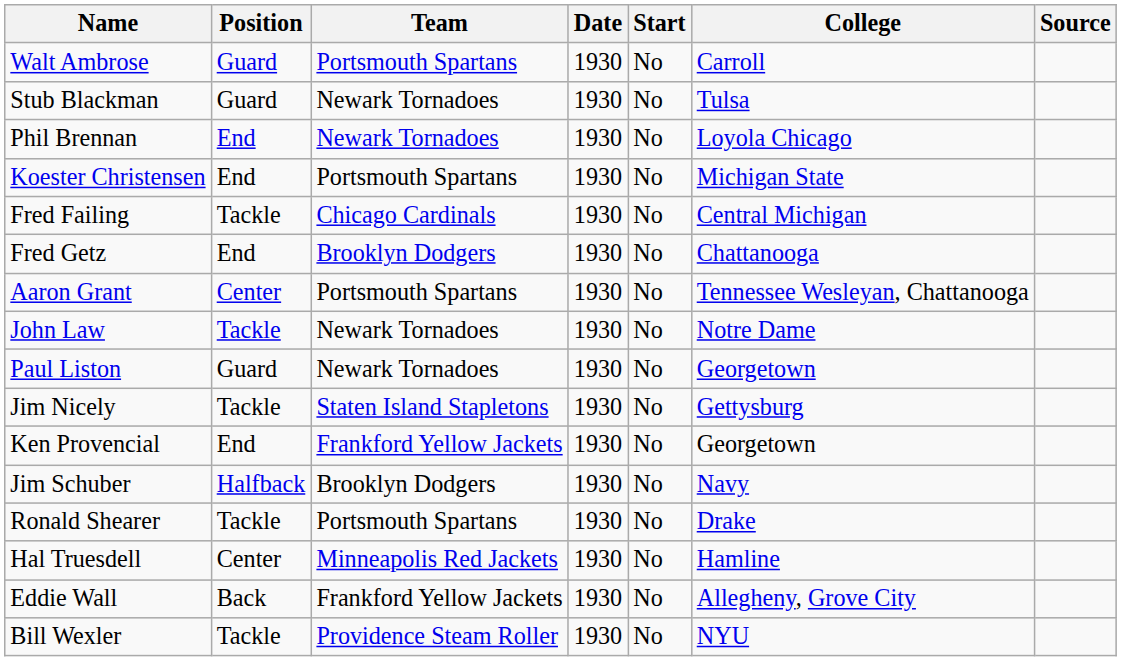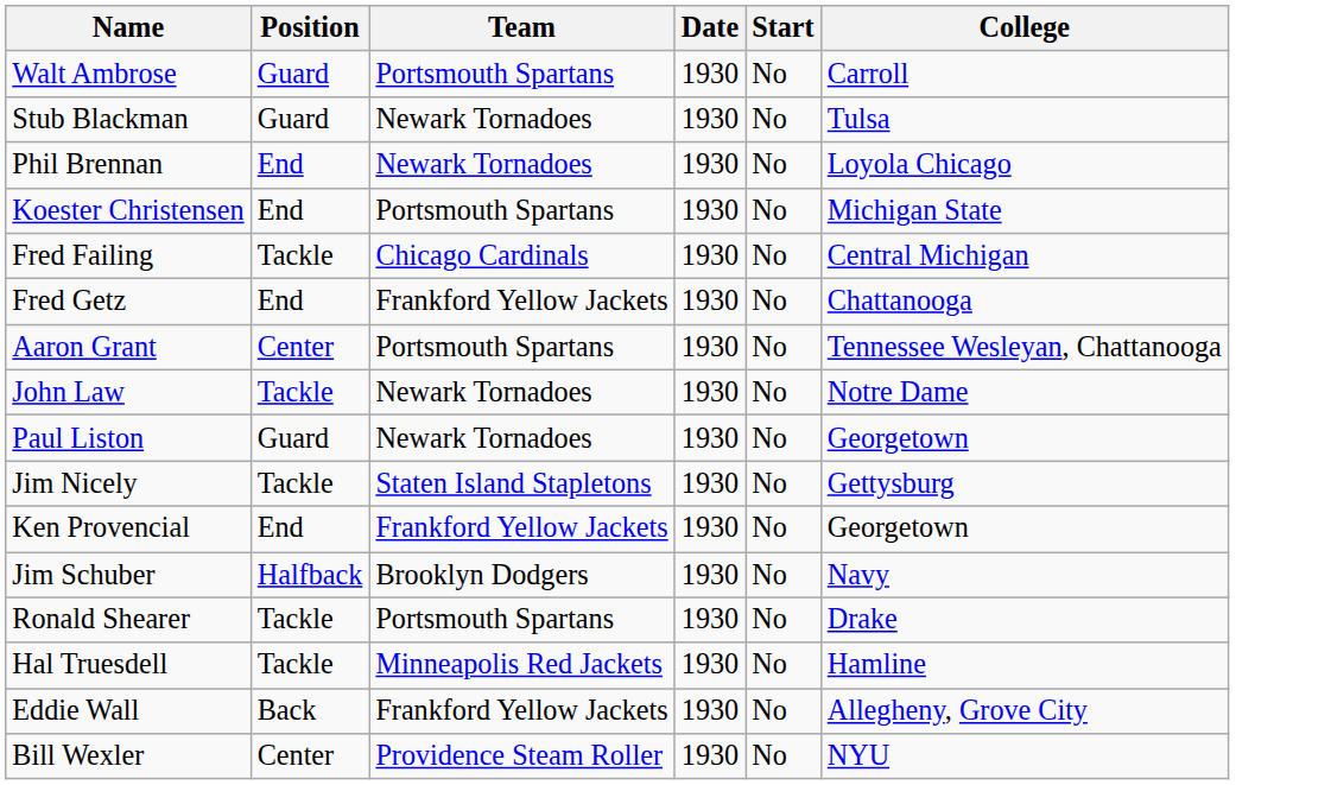 <table class="wikitable sortable">
 <tr>
 <th>Name</th>
 <th>Position</th>
 <th>Team</th>
 <th>Date</th>
 <th>Start</th>
 <th>College</th>
-<th>Source</th>
 </tr>
 <tr>
 <td><a href='#'>Walt Ambrose</a></td>
 <td><a href='#'>Guard</a></td>
 <td><a href='#'>Portsmouth Spartans</a></td>
 <td>1930</td>
 <td>No</td>
 <td><a href='#'>Carroll</a></td>
-<td></td>
 </tr>
 <tr>
 <td>Stub Blackman</td>
 <td>Guard</td>
 <td>Newark Tornadoes</td>
 <td>1930</td>
 <td>No</td>
 <td><a href='#'>Tulsa</a></td>
-<td></td>
 </tr>
 <tr>
 <td>Phil Brennan</td>
 <td><a href='#'>End</a></td>
 <td><a href='#'>Newark Tornadoes</a></td>
 <td>1930</td>
 <td>No</td>
 <td><a href='#'>Loyola Chicago</a></td>
-<td></td>
 </tr>
 <tr>
 <td><a href='#'>Koester Christensen</a></td>
 <td>End</td>
 <td>Portsmouth Spartans</td>
 <td>1930</td>
 <td>No</td>
 <td><a href='#'>Michigan State</a></td>
-<td></td>
 </tr>
 <tr>
 <td>Fred Failing</td>
 <td>Tackle</td>
 <td><a href='#'>Chicago Cardinals</a></td>
 <td>1930</td>
 <td>No</td>
 <td><a href='#'>Central Michigan</a></td>
-<td></td>
 </tr>
 <tr>
 <td>Fred Getz</td>
 <td>End</td>
-<td><a href='#'>Brooklyn Dodgers</a></td>
+<td>Frankford Yellow Jackets</td>
 <td>1930</td>
 <td>No</td>
 <td><a href='#'>Chattanooga</a></td>
-<td></td>
 </tr>
 <tr>
 <td><a href='#'>Aaron Grant</a></td>
 <td><a href='#'>Center</a></td>
 <td>Portsmouth Spartans</td>
 <td>1930</td>
 <td>No</td>
 <td><a href='#'>Tennessee Wesleyan</a>, Chattanooga</td>
-<td></td>
 </tr>
 <tr>
 <td><a href='#'>John Law</a></td>
 <td><a href='#'>Tackle</a></td>
 <td>Newark Tornadoes</td>
 <td>1930</td>
 <td>No</td>
 <td><a href='#'>Notre Dame</a></td>
-<td></td>
 </tr>
 <tr>
 <td><a href='#'>Paul Liston</a></td>
 <td>Guard</td>
 <td>Newark Tornadoes</td>
 <td>1930</td>
 <td>No</td>
 <td><a href='#'>Georgetown</a></td>
-<td></td>
 </tr>
 <tr>
 <td>Jim Nicely</td>
 <td>Tackle</td>
 <td><a href='#'>Staten Island Stapletons</a></td>
 <td>1930</td>
 <td>No</td>
 <td><a href='#'>Gettysburg</a></td>
-<td></td>
 </tr>
 <tr>
 <td>Ken Provencial</td>
 <td>End</td>
 <td><a href='#'>Frankford Yellow Jackets</a></td>
 <td>1930</td>
 <td>No</td>
 <td>Georgetown</td>
-<td></td>
 </tr>
 <tr>
 <td>Jim Schuber</td>
 <td><a href='#'>Halfback</a></td>
 <td>Brooklyn Dodgers</td>
 <td>1930</td>
 <td>No</td>
 <td><a href='#'>Navy</a></td>
-<td></td>
 </tr>
 <tr>
 <td>Ronald Shearer</td>
 <td>Tackle</td>
 <td>Portsmouth Spartans</td>
 <td>1930</td>
 <td>No</td>
 <td><a href='#'>Drake</a></td>
-<td></td>
 </tr>
 <tr>
 <td>Hal Truesdell</td>
-<td>Center</td>
+<td>Tackle</td>
 <td><a href='#'>Minneapolis Red Jackets</a></td>
 <td>1930</td>
 <td>No</td>
 <td><a href='#'>Hamline</a></td>
-<td></td>
 </tr>
 <tr>
 <td>Eddie Wall</td>
 <td>Back</td>
 <td>Frankford Yellow Jackets</td>
 <td>1930</td>
 <td>No</td>
 <td><a href='#'>Allegheny</a>, <a href='#'>Grove City</a></td>
-<td></td>
 </tr>
 <tr>
 <td>Bill Wexler</td>
-<td>Tackle</td>
+<td>Center</td>
 <td><a href='#'>Providence Steam Roller</a></td>
 <td>1930</td>
 <td>No</td>
 <td><a href='#'>NYU</a></td>
-<td></td>
 </tr>
 </table>
